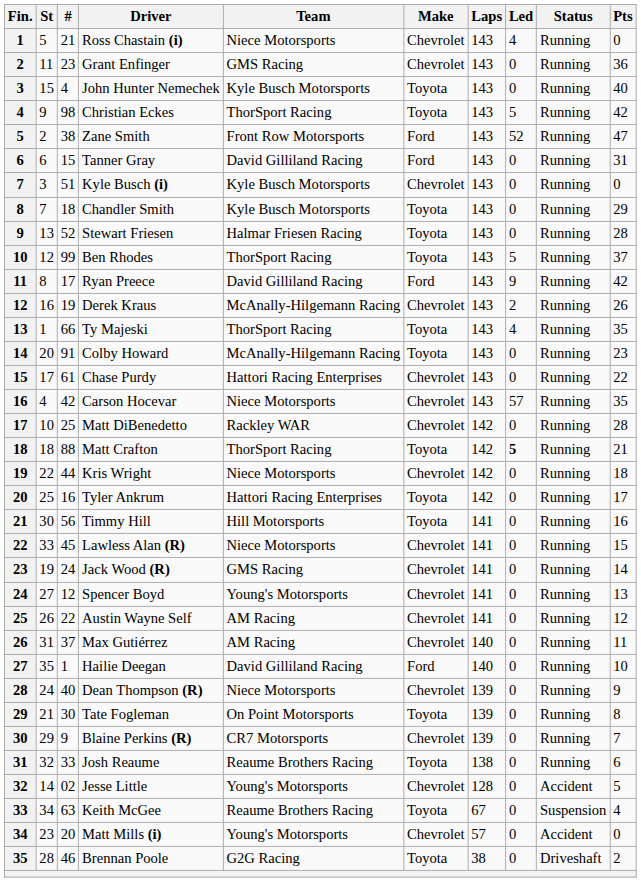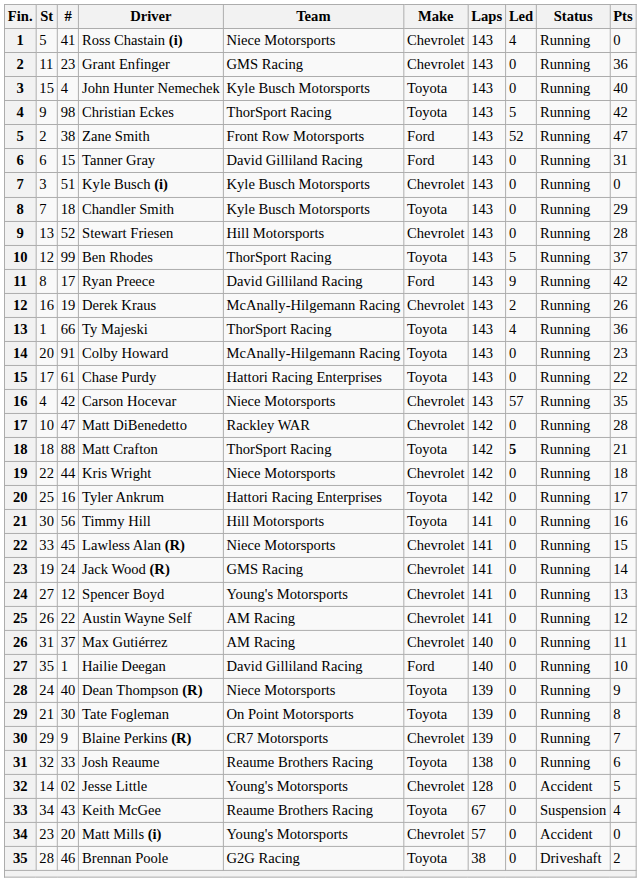 <table class="wikitable" style="font-size:95%">
 <tr>
 <th>Fin.</th>
 <th>St</th>
 <th>#</th>
 <th>Driver</th>
 <th>Team</th>
 <th>Make</th>
 <th>Laps</th>
 <th>Led</th>
 <th>Status</th>
 <th>Pts</th>
 </tr>
 <tr>
 <th>1</th>
 <td>5</td>
-<td>21</td>
+<td>41</td>
 <td>Ross Chastain <strong>(i)</strong></td>
 <td>Niece Motorsports</td>
 <td>Chevrolet</td>
 <td>143</td>
 <td>4</td>
 <td>Running</td>
 <td>0</td>
 </tr>
 <tr>
 <th>2</th>
 <td>11</td>
 <td>23</td>
 <td>Grant Enfinger</td>
 <td>GMS Racing</td>
 <td>Chevrolet</td>
 <td>143</td>
 <td>0</td>
 <td>Running</td>
 <td>36</td>
 </tr>
 <tr>
 <th>3</th>
 <td>15</td>
 <td>4</td>
 <td>John Hunter Nemechek</td>
 <td>Kyle Busch Motorsports</td>
 <td>Toyota</td>
 <td>143</td>
 <td>0</td>
 <td>Running</td>
 <td>40</td>
 </tr>
 <tr>
 <th>4</th>
 <td>9</td>
 <td>98</td>
 <td>Christian Eckes</td>
 <td>ThorSport Racing</td>
 <td>Toyota</td>
 <td>143</td>
 <td>5</td>
 <td>Running</td>
 <td>42</td>
 </tr>
 <tr>
 <th>5</th>
 <td>2</td>
 <td>38</td>
 <td>Zane Smith</td>
 <td>Front Row Motorsports</td>
 <td>Ford</td>
 <td>143</td>
 <td>52</td>
 <td>Running</td>
 <td>47</td>
 </tr>
 <tr>
 <th>6</th>
 <td>6</td>
 <td>15</td>
 <td>Tanner Gray</td>
 <td>David Gilliland Racing</td>
 <td>Ford</td>
 <td>143</td>
 <td>0</td>
 <td>Running</td>
 <td>31</td>
 </tr>
 <tr>
 <th>7</th>
 <td>3</td>
 <td>51</td>
 <td>Kyle Busch <strong>(i)</strong></td>
 <td>Kyle Busch Motorsports</td>
 <td>Chevrolet</td>
 <td>143</td>
 <td>0</td>
 <td>Running</td>
 <td>0</td>
 </tr>
 <tr>
 <th>8</th>
 <td>7</td>
 <td>18</td>
 <td>Chandler Smith</td>
 <td>Kyle Busch Motorsports</td>
 <td>Toyota</td>
 <td>143</td>
 <td>0</td>
 <td>Running</td>
 <td>29</td>
 </tr>
 <tr>
 <th>9</th>
 <td>13</td>
 <td>52</td>
 <td>Stewart Friesen</td>
-<td>Halmar Friesen Racing</td>
-<td>Toyota</td>
+<td>Hill Motorsports</td>
+<td>Chevrolet</td>
 <td>143</td>
 <td>0</td>
 <td>Running</td>
 <td>28</td>
 </tr>
 <tr>
 <th>10</th>
 <td>12</td>
 <td>99</td>
 <td>Ben Rhodes</td>
 <td>ThorSport Racing</td>
 <td>Toyota</td>
 <td>143</td>
 <td>5</td>
 <td>Running</td>
 <td>37</td>
 </tr>
 <tr>
 <th>11</th>
 <td>8</td>
 <td>17</td>
 <td>Ryan Preece</td>
 <td>David Gilliland Racing</td>
 <td>Ford</td>
 <td>143</td>
 <td>9</td>
 <td>Running</td>
 <td>42</td>
 </tr>
 <tr>
 <th>12</th>
 <td>16</td>
 <td>19</td>
 <td>Derek Kraus</td>
 <td>McAnally-Hilgemann Racing</td>
 <td>Chevrolet</td>
 <td>143</td>
 <td>2</td>
 <td>Running</td>
 <td>26</td>
 </tr>
 <tr>
 <th>13</th>
 <td>1</td>
 <td>66</td>
 <td>Ty Majeski</td>
 <td>ThorSport Racing</td>
 <td>Toyota</td>
 <td>143</td>
 <td>4</td>
 <td>Running</td>
-<td>35</td>
+<td>36</td>
 </tr>
 <tr>
 <th>14</th>
 <td>20</td>
 <td>91</td>
 <td>Colby Howard</td>
 <td>McAnally-Hilgemann Racing</td>
 <td>Toyota</td>
 <td>143</td>
 <td>0</td>
 <td>Running</td>
 <td>23</td>
 </tr>
 <tr>
 <th>15</th>
 <td>17</td>
 <td>61</td>
 <td>Chase Purdy</td>
 <td>Hattori Racing Enterprises</td>
-<td>Chevrolet</td>
+<td>Toyota</td>
 <td>143</td>
 <td>0</td>
 <td>Running</td>
 <td>22</td>
 </tr>
 <tr>
 <th>16</th>
 <td>4</td>
 <td>42</td>
 <td>Carson Hocevar</td>
 <td>Niece Motorsports</td>
 <td>Chevrolet</td>
 <td>143</td>
 <td>57</td>
 <td>Running</td>
 <td>35</td>
 </tr>
 <tr>
 <th>17</th>
 <td>10</td>
-<td>25</td>
+<td>47</td>
 <td>Matt DiBenedetto</td>
 <td>Rackley WAR</td>
 <td>Chevrolet</td>
 <td>142</td>
 <td>0</td>
 <td>Running</td>
 <td>28</td>
 </tr>
 <tr>
 <th>18</th>
 <td>18</td>
 <td>88</td>
 <td>Matt Crafton</td>
 <td>ThorSport Racing</td>
 <td>Toyota</td>
 <td>142</td>
 <td><strong>5</strong></td>
 <td>Running</td>
 <td>21</td>
 </tr>
 <tr>
 <th>19</th>
 <td>22</td>
 <td>44</td>
 <td>Kris Wright</td>
 <td>Niece Motorsports</td>
 <td>Chevrolet</td>
 <td>142</td>
 <td>0</td>
 <td>Running</td>
 <td>18</td>
 </tr>
 <tr>
 <th>20</th>
 <td>25</td>
 <td>16</td>
 <td>Tyler Ankrum</td>
 <td>Hattori Racing Enterprises</td>
 <td>Toyota</td>
 <td>142</td>
 <td>0</td>
 <td>Running</td>
 <td>17</td>
 </tr>
 <tr>
 <th>21</th>
 <td>30</td>
 <td>56</td>
 <td>Timmy Hill</td>
 <td>Hill Motorsports</td>
 <td>Toyota</td>
 <td>141</td>
 <td>0</td>
 <td>Running</td>
 <td>16</td>
 </tr>
 <tr>
 <th>22</th>
 <td>33</td>
 <td>45</td>
 <td>Lawless Alan <strong>(R)</strong></td>
 <td>Niece Motorsports</td>
 <td>Chevrolet</td>
 <td>141</td>
 <td>0</td>
 <td>Running</td>
 <td>15</td>
 </tr>
 <tr>
 <th>23</th>
 <td>19</td>
 <td>24</td>
 <td>Jack Wood <strong>(R)</strong></td>
 <td>GMS Racing</td>
 <td>Chevrolet</td>
 <td>141</td>
 <td>0</td>
 <td>Running</td>
 <td>14</td>
 </tr>
 <tr>
 <th>24</th>
 <td>27</td>
 <td>12</td>
 <td>Spencer Boyd</td>
 <td>Young's Motorsports</td>
 <td>Chevrolet</td>
 <td>141</td>
 <td>0</td>
 <td>Running</td>
 <td>13</td>
 </tr>
 <tr>
 <th>25</th>
 <td>26</td>
 <td>22</td>
 <td>Austin Wayne Self</td>
 <td>AM Racing</td>
 <td>Chevrolet</td>
 <td>141</td>
 <td>0</td>
 <td>Running</td>
 <td>12</td>
 </tr>
 <tr>
 <th>26</th>
 <td>31</td>
 <td>37</td>
 <td>Max Gutiérrez</td>
 <td>AM Racing</td>
 <td>Chevrolet</td>
 <td>140</td>
 <td>0</td>
 <td>Running</td>
 <td>11</td>
 </tr>
 <tr>
 <th>27</th>
 <td>35</td>
 <td>1</td>
 <td>Hailie Deegan</td>
 <td>David Gilliland Racing</td>
 <td>Ford</td>
 <td>140</td>
 <td>0</td>
 <td>Running</td>
 <td>10</td>
 </tr>
 <tr>
 <th>28</th>
 <td>24</td>
 <td>40</td>
 <td>Dean Thompson <strong>(R)</strong></td>
 <td>Niece Motorsports</td>
-<td>Chevrolet</td>
+<td>Toyota</td>
 <td>139</td>
 <td>0</td>
 <td>Running</td>
 <td>9</td>
 </tr>
 <tr>
 <th>29</th>
 <td>21</td>
 <td>30</td>
 <td>Tate Fogleman</td>
 <td>On Point Motorsports</td>
 <td>Toyota</td>
 <td>139</td>
 <td>0</td>
 <td>Running</td>
 <td>8</td>
 </tr>
 <tr>
 <th>30</th>
 <td>29</td>
 <td>9</td>
 <td>Blaine Perkins <strong>(R)</strong></td>
 <td>CR7 Motorsports</td>
 <td>Chevrolet</td>
 <td>139</td>
 <td>0</td>
 <td>Running</td>
 <td>7</td>
 </tr>
 <tr>
 <th>31</th>
 <td>32</td>
 <td>33</td>
 <td>Josh Reaume</td>
 <td>Reaume Brothers Racing</td>
 <td>Toyota</td>
 <td>138</td>
 <td>0</td>
 <td>Running</td>
 <td>6</td>
 </tr>
 <tr>
 <th>32</th>
 <td>14</td>
 <td>02</td>
 <td>Jesse Little</td>
 <td>Young's Motorsports</td>
 <td>Chevrolet</td>
 <td>128</td>
 <td>0</td>
 <td>Accident</td>
 <td>5</td>
 </tr>
 <tr>
 <th>33</th>
 <td>34</td>
-<td>63</td>
+<td>43</td>
 <td>Keith McGee</td>
 <td>Reaume Brothers Racing</td>
 <td>Toyota</td>
 <td>67</td>
 <td>0</td>
 <td>Suspension</td>
 <td>4</td>
 </tr>
 <tr>
 <th>34</th>
 <td>23</td>
 <td>20</td>
 <td>Matt Mills <strong>(i)</strong></td>
 <td>Young's Motorsports</td>
 <td>Chevrolet</td>
 <td>57</td>
 <td>0</td>
 <td>Accident</td>
 <td>0</td>
 </tr>
 <tr>
 <th>35</th>
 <td>28</td>
 <td>46</td>
 <td>Brennan Poole</td>
 <td>G2G Racing</td>
 <td>Toyota</td>
 <td>38</td>
 <td>0</td>
 <td>Driveshaft</td>
 <td>2</td>
 </tr>
 <tr>
 <th colspan="10"></th>
 </tr>
 </table>
